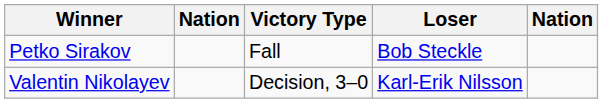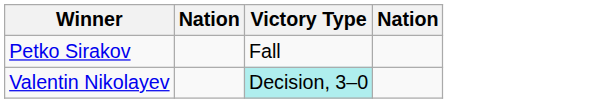 <table class="wikitable sortable" style="text-align:left;">
 <tr>
 <th>Winner</th>
 <th>Nation</th>
 <th>Victory Type</th>
-<th>Loser</th>
 <th>Nation</th>
 </tr>
 <tr>
 <td><a href='#'>Petko Sirakov</a></td>
 <td></td>
 <td>Fall</td>
-<td><a href='#'>Bob Steckle</a></td>
 <td></td>
 </tr>
 <tr>
 <td><a href='#'>Valentin Nikolayev</a></td>
 <td></td>
-<td>Decision, 3–0</td>
-<td><a href='#'>Karl-Erik Nilsson</a></td>
+<td style="background: paleturquoise;">Decision, 3–0</td>
 <td></td>
 </tr>
 </table>
